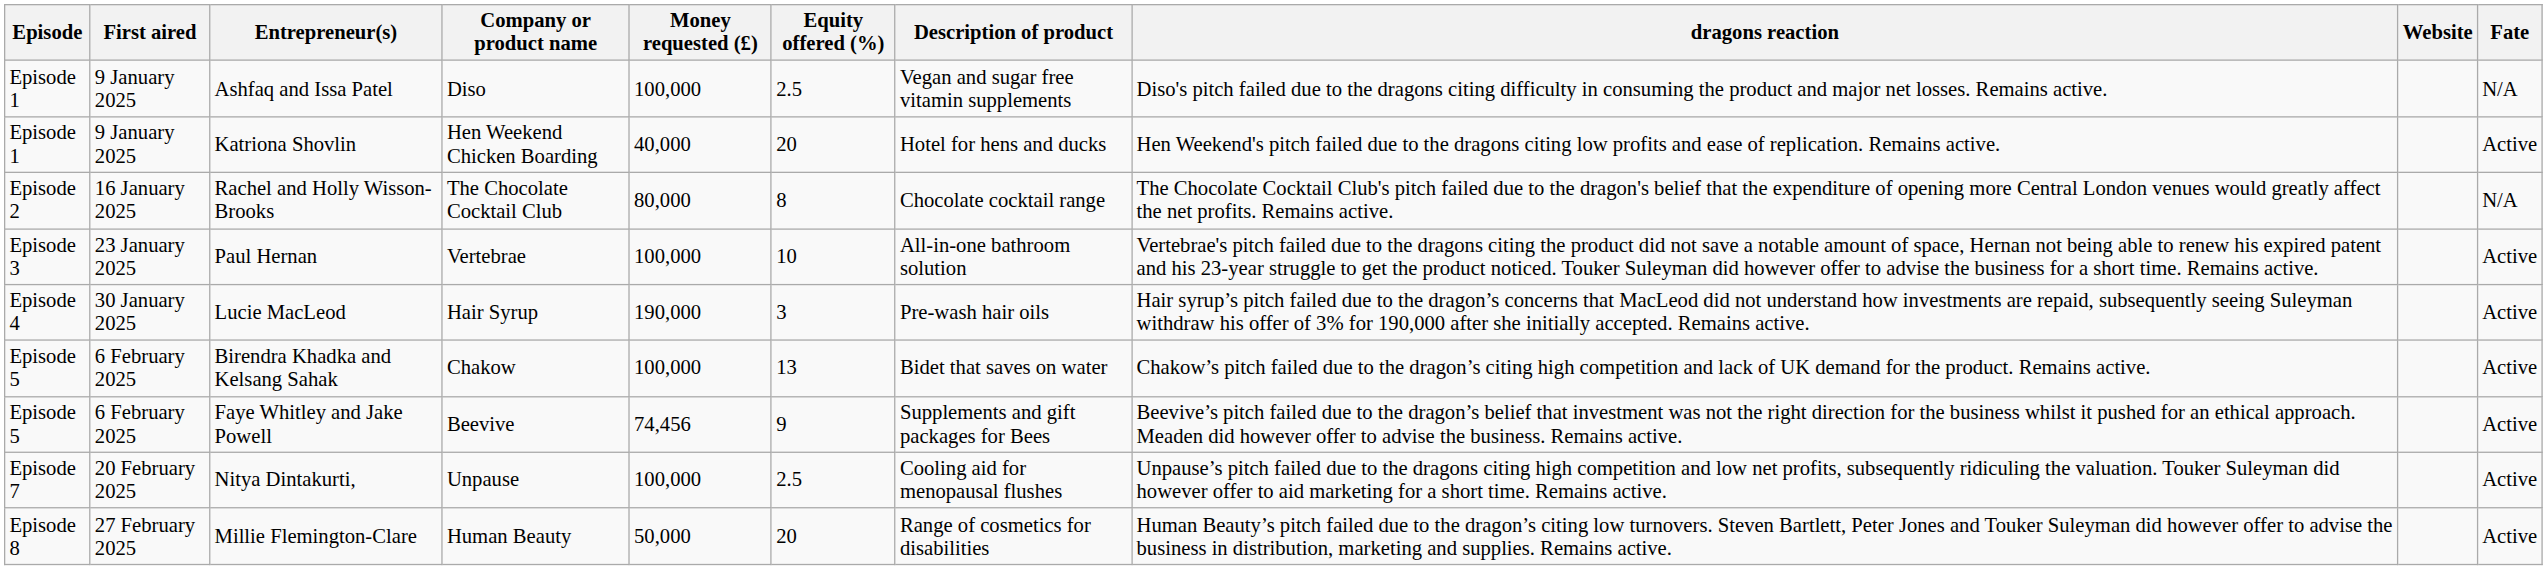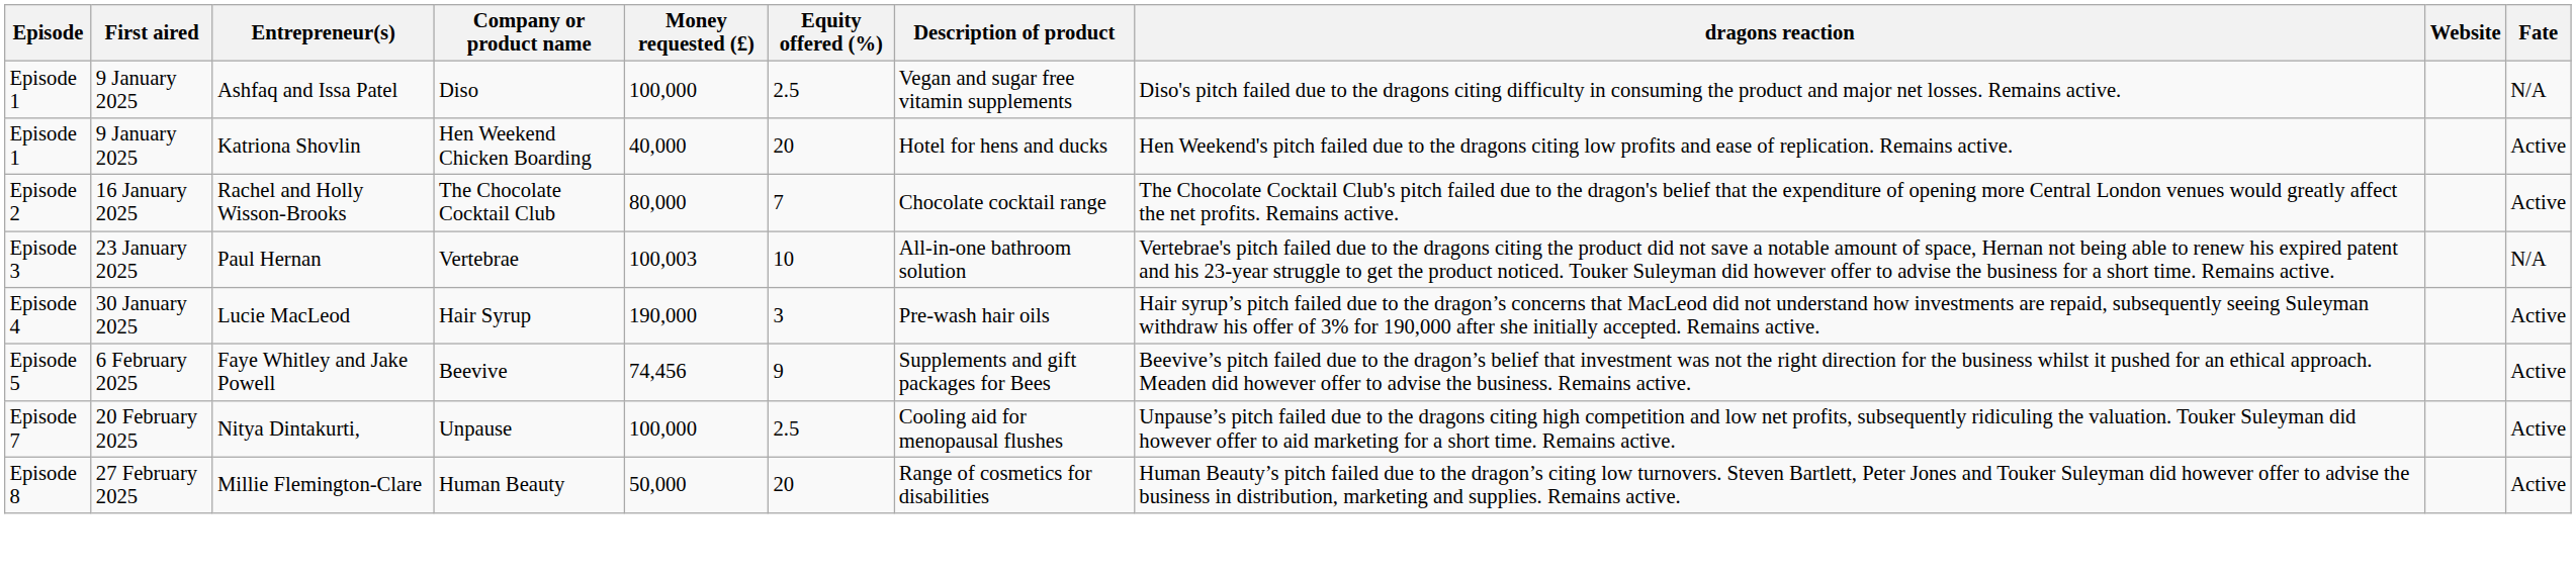 <table class="wikitable sortable">
 <tr>
 <th>Episode</th>
 <th>First aired</th>
 <th>Entrepreneur(s)</th>
 <th>Company or product name</th>
 <th>Money requested (£)</th>
 <th>Equity offered (%)</th>
 <th>Description of product</th>
 <th>dragons reaction</th>
 <th>Website</th>
 <th>Fate</th>
 </tr>
 <tr>
 <td>Episode 1</td>
 <td>9 January 2025</td>
 <td>Ashfaq and Issa Patel</td>
 <td>Diso</td>
 <td>100,000</td>
 <td>2.5</td>
 <td>Vegan and sugar free vitamin supplements</td>
 <td>Diso's pitch failed due to the dragons citing difficulty in consuming the product and major net losses. Remains active.</td>
 <td></td>
 <td>N/A</td>
 </tr>
 <tr>
 <td>Episode 1</td>
 <td>9 January 2025</td>
 <td>Katriona Shovlin</td>
 <td>Hen Weekend Chicken Boarding</td>
 <td>40,000</td>
 <td>20</td>
 <td>Hotel for hens and ducks</td>
 <td>Hen Weekend's pitch failed due to the dragons citing low profits and ease of replication. Remains active.</td>
 <td></td>
 <td>Active </td>
 </tr>
 <tr>
 <td>Episode 2</td>
 <td>16 January 2025</td>
 <td>Rachel and Holly Wisson-Brooks</td>
 <td>The Chocolate Cocktail Club</td>
 <td>80,000</td>
-<td>8</td>
+<td>7</td>
 <td>Chocolate cocktail range</td>
 <td>The Chocolate Cocktail Club's pitch failed due to the dragon's belief that the expenditure of opening more Central London venues would greatly affect the net profits. Remains active.</td>
 <td></td>
-<td>N/A</td>
+<td>Active </td>
 </tr>
 <tr>
 <td>Episode 3</td>
 <td>23 January 2025</td>
 <td>Paul Hernan</td>
 <td>Vertebrae</td>
-<td>100,000</td>
+<td>100,003</td>
 <td>10</td>
 <td>All-in-one bathroom solution</td>
 <td>Vertebrae's pitch failed due to the dragons citing the product did not save a notable amount of space, Hernan not being able to renew his expired patent and his 23-year struggle to get the product noticed. Touker Suleyman did however offer to advise the business for a short time. Remains active.</td>
 <td></td>
-<td>Active </td>
+<td>N/A</td>
 </tr>
 <tr>
 <td>Episode 4</td>
 <td>30 January 2025</td>
 <td>Lucie MacLeod</td>
 <td>Hair Syrup</td>
 <td>190,000</td>
 <td>3</td>
 <td>Pre-wash hair oils</td>
 <td>Hair syrup’s pitch failed due to the dragon’s concerns that MacLeod did not understand how investments are repaid, subsequently seeing Suleyman withdraw his offer of 3% for 190,000 after she initially accepted. Remains active.</td>
-<td></td>
-<td>Active </td>
-</tr>
-<tr>
-<td>Episode 5</td>
-<td>6 February 2025</td>
-<td>Birendra Khadka and Kelsang Sahak</td>
-<td>Chakow</td>
-<td>100,000</td>
-<td>13</td>
-<td>Bidet that saves on water</td>
-<td>Chakow’s pitch failed due to the dragon’s citing high competition and lack of UK demand for the product. Remains active.</td>
 <td></td>
 <td>Active </td>
 </tr>
 <tr>
 <td>Episode 5</td>
 <td>6 February 2025</td>
 <td>Faye Whitley and Jake Powell</td>
 <td>Beevive</td>
 <td>74,456</td>
 <td>9</td>
 <td>Supplements and gift packages for Bees</td>
 <td>Beevive’s pitch failed due to the dragon’s belief that investment was not the right direction for the business whilst it pushed for an ethical approach. Meaden did however offer to advise the business. Remains active.</td>
 <td></td>
 <td>Active </td>
 </tr>
 <tr>
 <td>Episode 7</td>
 <td>20 February 2025</td>
 <td>Nitya Dintakurti,</td>
 <td>Unpause</td>
 <td>100,000</td>
 <td>2.5</td>
 <td>Cooling aid for menopausal flushes</td>
 <td>Unpause’s pitch failed due to the dragons citing high competition and low net profits, subsequently ridiculing the valuation. Touker Suleyman did however offer to aid marketing for a short time. Remains active.</td>
 <td></td>
 <td>Active </td>
 </tr>
 <tr>
 <td>Episode 8</td>
 <td>27 February 2025</td>
 <td>Millie Flemington-Clare</td>
 <td>Human Beauty</td>
 <td>50,000</td>
 <td>20</td>
 <td>Range of cosmetics for disabilities</td>
 <td>Human Beauty’s pitch failed due to the dragon’s citing low turnovers. Steven Bartlett, Peter Jones and Touker Suleyman did however offer to advise the business in distribution, marketing and supplies. Remains active.</td>
 <td></td>
 <td>Active </td>
 </tr>
 </table>
